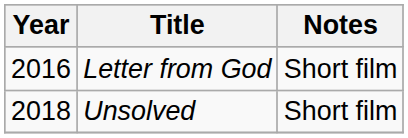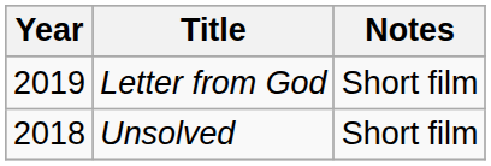 <table class="wikitable sortable">
 <tr>
 <th>Year</th>
 <th>Title</th>
 <th class="unsortable">Notes</th>
 </tr>
 <tr>
-<td>2016</td>
+<td>2019</td>
 <td><em>Letter from God</em></td>
 <td>Short film</td>
 </tr>
 <tr>
 <td>2018</td>
 <td><em>Unsolved</em></td>
 <td>Short film</td>
 </tr>
 <tr>
 </tr>
 </table>
